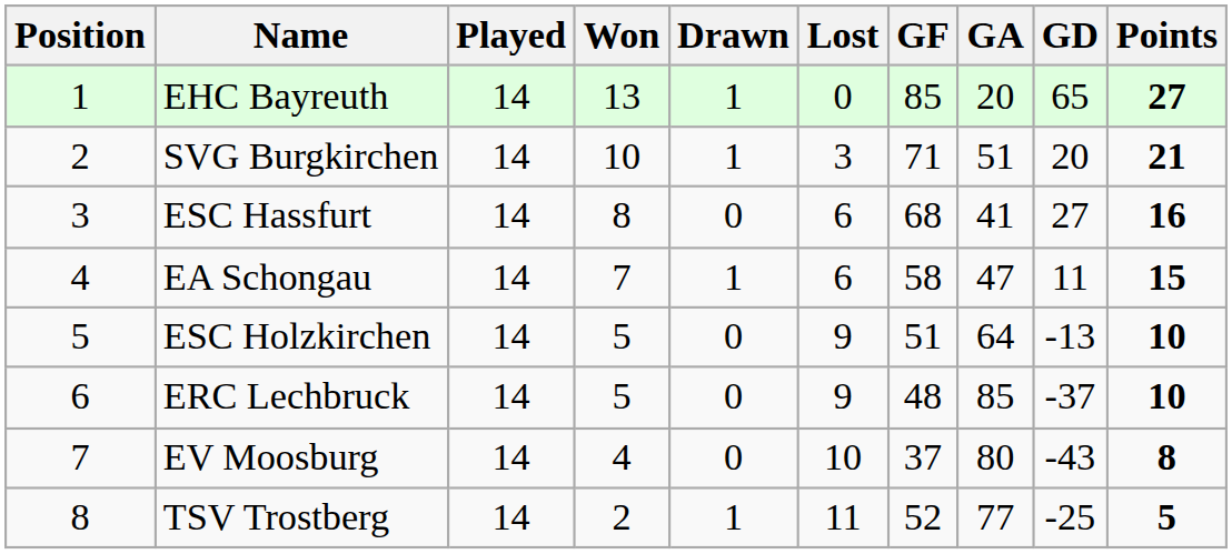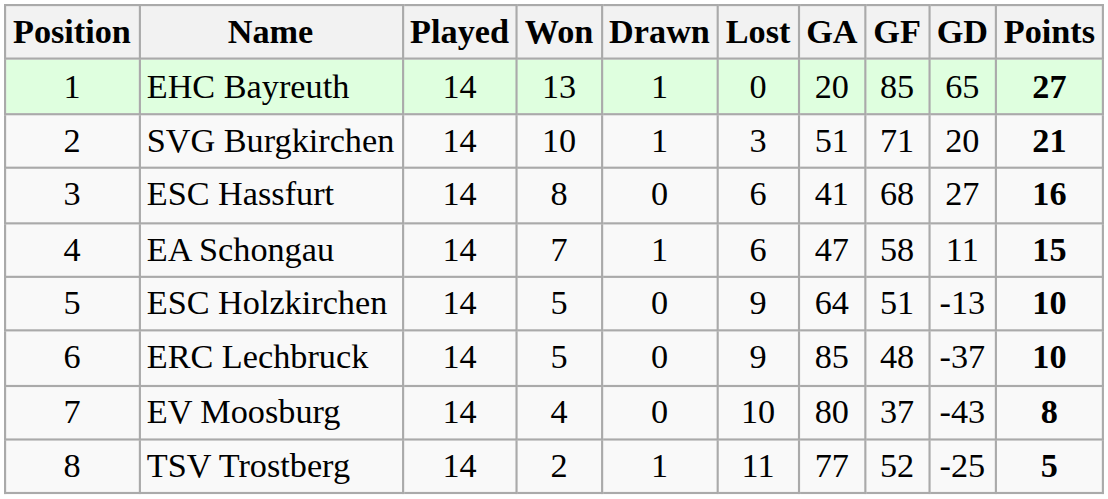 <table class="wikitable">
 <tr align="center">
 <th>Position</th>
 <th>Name</th>
 <th>Played</th>
 <th>Won</th>
 <th>Drawn</th>
 <th>Lost</th>
+<th>GA</th>
 <th>GF</th>
-<th>GA</th>
 <th>GD</th>
 <th>Points</th>
 </tr>
 <tr align="center" bgcolor="#dfffdf">
 <td>1</td>
 <td align="left">EHC Bayreuth</td>
 <td>14</td>
 <td>13</td>
 <td>1</td>
 <td>0</td>
+<td>20</td>
 <td>85</td>
-<td>20</td>
 <td>65</td>
 <td><strong>27</strong></td>
 </tr>
 <tr align="center">
 <td>2</td>
 <td align="left">SVG Burgkirchen</td>
 <td>14</td>
 <td>10</td>
 <td>1</td>
 <td>3</td>
+<td>51</td>
 <td>71</td>
-<td>51</td>
 <td>20</td>
 <td><strong>21</strong></td>
 </tr>
 <tr align="center">
 <td>3</td>
 <td align="left">ESC Hassfurt</td>
 <td>14</td>
 <td>8</td>
 <td>0</td>
 <td>6</td>
+<td>41</td>
 <td>68</td>
-<td>41</td>
 <td>27</td>
 <td><strong>16</strong></td>
 </tr>
 <tr align="center">
 <td>4</td>
 <td align="left">EA Schongau</td>
 <td>14</td>
 <td>7</td>
 <td>1</td>
 <td>6</td>
+<td>47</td>
 <td>58</td>
-<td>47</td>
 <td>11</td>
 <td><strong>15</strong></td>
 </tr>
 <tr align="center">
 <td>5</td>
 <td align="left">ESC Holzkirchen</td>
 <td>14</td>
 <td>5</td>
 <td>0</td>
 <td>9</td>
+<td>64</td>
 <td>51</td>
-<td>64</td>
 <td>-13</td>
 <td><strong>10</strong></td>
 </tr>
 <tr align="center">
 <td>6</td>
 <td align="left">ERC Lechbruck</td>
 <td>14</td>
 <td>5</td>
 <td>0</td>
 <td>9</td>
+<td>85</td>
 <td>48</td>
-<td>85</td>
 <td>-37</td>
 <td><strong>10</strong></td>
 </tr>
 <tr align="center">
 <td>7</td>
 <td align="left">EV Moosburg</td>
 <td>14</td>
 <td>4</td>
 <td>0</td>
 <td>10</td>
+<td>80</td>
 <td>37</td>
-<td>80</td>
 <td>-43</td>
 <td><strong>8</strong></td>
 </tr>
 <tr align="center">
 <td>8</td>
 <td align="left">TSV Trostberg</td>
 <td>14</td>
 <td>2</td>
 <td>1</td>
 <td>11</td>
+<td>77</td>
 <td>52</td>
-<td>77</td>
 <td>-25</td>
 <td><strong>5</strong></td>
 </tr>
 </table>
